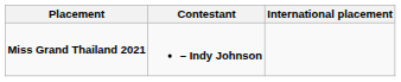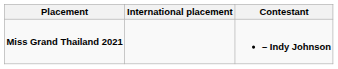 <table class="wikitable sortable" style="font-size: 95%;">
 <tr>
 <th>Placement</th>
+<th>International placement</th>
 <th>Contestant</th>
-<th>International placement</th>
 </tr>
 <tr>
 <td><strong>Miss Grand Thailand 2021</strong></td>
+<td></td>
 <td><br><ul><li><strong> – Indy Johnson</strong></li></ul></td>
-<td></td>
 </tr>
 </table>
